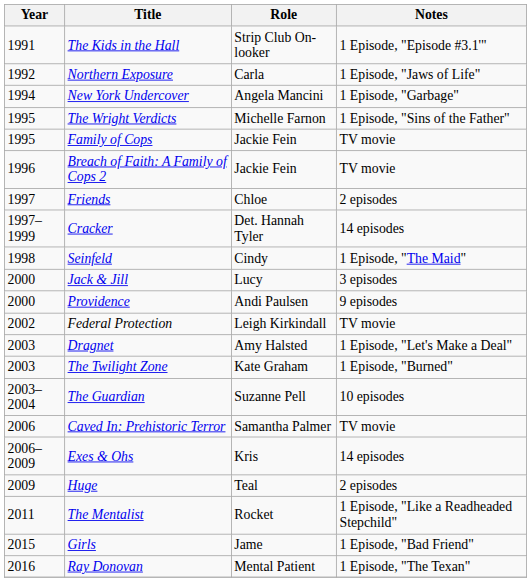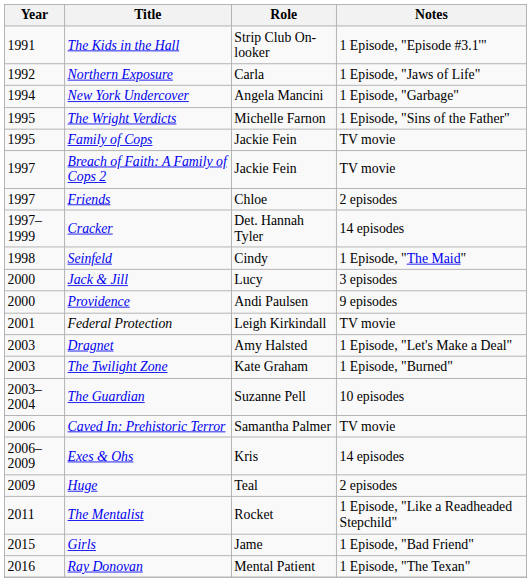 <table class="wikitable sortable">
 <tr>
 <th>Year</th>
 <th>Title</th>
 <th>Role</th>
 <th class="unsortable">Notes</th>
 </tr>
 <tr>
 <td>1991</td>
 <td data-sort-value="Kids in the Hall, The"><em><a href='#'>The Kids in the Hall</a></em></td>
 <td>Strip Club On-looker</td>
 <td>1 Episode, "Episode #3.1'"</td>
 </tr>
 <tr>
 <td>1992</td>
 <td><em><a href='#'>Northern Exposure</a></em></td>
 <td>Carla</td>
 <td>1 Episode, "Jaws of Life"</td>
 </tr>
 <tr>
 <td>1994</td>
 <td><em><a href='#'>New York Undercover</a></em></td>
 <td>Angela Mancini</td>
 <td>1 Episode, "Garbage"</td>
 </tr>
 <tr>
 <td>1995</td>
 <td><em><a href='#'>The Wright Verdicts</a></em></td>
 <td>Michelle Farnon</td>
 <td>1 Episode, "Sins of the Father"</td>
 </tr>
 <tr>
 <td>1995</td>
 <td><em><a href='#'>Family of Cops</a></em></td>
 <td>Jackie Fein</td>
 <td>TV movie</td>
 </tr>
 <tr>
-<td>1996</td>
+<td>1997</td>
 <td><em><a href='#'>Breach of Faith: A Family of Cops 2</a></em></td>
 <td>Jackie Fein</td>
 <td>TV movie</td>
 </tr>
 <tr>
 <td>1997</td>
 <td><em><a href='#'>Friends</a></em></td>
 <td>Chloe</td>
 <td>2 episodes</td>
 </tr>
 <tr>
 <td>1997–1999</td>
 <td><em><a href='#'>Cracker</a></em></td>
 <td>Det. Hannah Tyler</td>
 <td>14 episodes</td>
 </tr>
 <tr>
 <td>1998</td>
 <td><em><a href='#'>Seinfeld</a></em></td>
 <td>Cindy</td>
 <td>1 Episode, "<a href='#'>The Maid</a>"</td>
 </tr>
 <tr>
 <td>2000</td>
 <td><em><a href='#'>Jack & Jill</a></em></td>
 <td>Lucy</td>
 <td>3 episodes</td>
 </tr>
 <tr>
 <td>2000</td>
 <td><em><a href='#'>Providence</a></em></td>
 <td>Andi Paulsen</td>
 <td>9 episodes</td>
 </tr>
 <tr>
-<td>2002</td>
+<td>2001</td>
 <td><em>Federal Protection</em></td>
 <td>Leigh Kirkindall</td>
 <td>TV movie</td>
 </tr>
 <tr>
 <td>2003</td>
 <td><em><a href='#'>Dragnet</a></em></td>
 <td>Amy Halsted</td>
 <td>1 Episode, "Let's Make a Deal"</td>
 </tr>
 <tr>
 <td>2003</td>
 <td data-sort-value="Twilight Zone, The"><em><a href='#'>The Twilight Zone</a></em></td>
 <td>Kate Graham</td>
 <td>1 Episode, "Burned"</td>
 </tr>
 <tr>
 <td>2003–2004</td>
 <td data-sort-value="Guardian, The"><em><a href='#'>The Guardian</a></em></td>
 <td>Suzanne Pell</td>
 <td>10 episodes</td>
 </tr>
 <tr>
 <td>2006</td>
 <td><em><a href='#'>Caved In: Prehistoric Terror</a></em></td>
 <td>Samantha Palmer</td>
 <td>TV movie</td>
 </tr>
 <tr>
 <td>2006–2009</td>
 <td><em><a href='#'>Exes & Ohs</a></em></td>
 <td>Kris</td>
 <td>14 episodes</td>
 </tr>
 <tr>
 <td>2009</td>
 <td><em><a href='#'>Huge</a></em></td>
 <td>Teal</td>
 <td>2 episodes</td>
 </tr>
 <tr>
 <td>2011</td>
 <td data-sort-value="Mentalist, The"><em><a href='#'>The Mentalist</a></em></td>
 <td>Rocket</td>
 <td>1 Episode, "Like a Readheaded Stepchild"</td>
 </tr>
 <tr>
 <td>2015</td>
 <td><em><a href='#'>Girls</a></em></td>
 <td>Jame</td>
 <td>1 Episode, "Bad Friend"</td>
 </tr>
 <tr>
 <td>2016</td>
 <td><em><a href='#'>Ray Donovan</a></em></td>
 <td>Mental Patient</td>
 <td>1 Episode, "The Texan"</td>
 </tr>
 <tr>
 </tr>
 </table>
